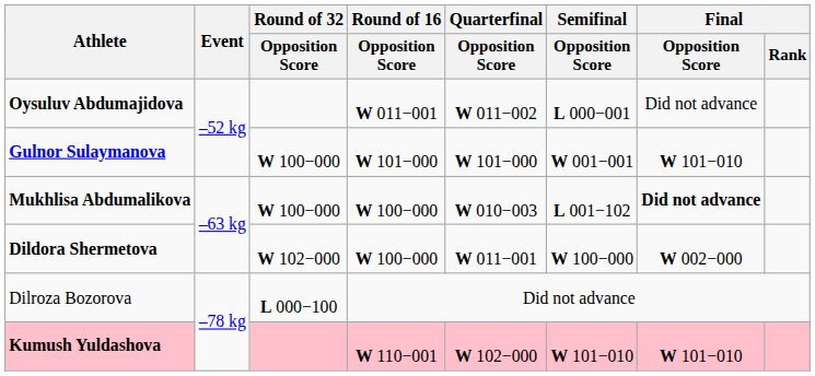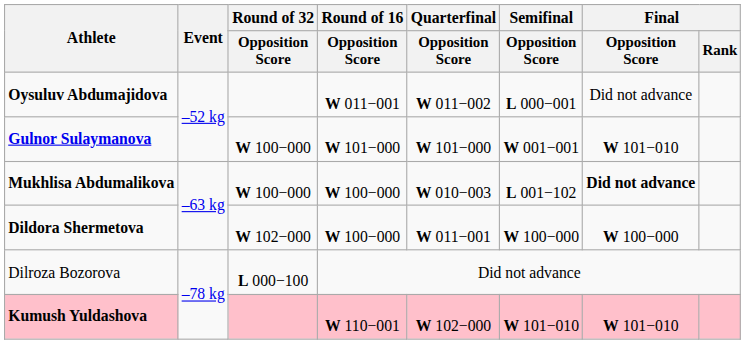 <table class=wikitable style=font-size:90%;text-align:center>
 <tr>
 <th rowspan=2>Athlete</th>
 <th rowspan=2>Event</th>
 <th>Round of 32</th>
 <th>Round of 16</th>
 <th>Quarterfinal</th>
 <th>Semifinal</th>
 <th colspan=2>Final</th>
 </tr>
 <tr style=font-size:95%>
 <th>Opposition<br>Score</th>
 <th>Opposition<br>Score</th>
 <th>Opposition<br>Score</th>
 <th>Opposition<br>Score</th>
 <th>Opposition<br>Score</th>
 <th>Rank</th>
 </tr>
 <tr>
 <td align=left><strong>Oysuluv Abdumajidova</strong></td>
 <td align=left rowspan=2><a href='#'>–52 kg</a></td>
 <td></td>
 <td><br><strong>W</strong> 011−001</td>
 <td><br><strong>W</strong> 011−002</td>
 <td><br><strong>L</strong> 000−001</td>
 <td>Did not advance</td>
 <td></td>
 </tr>
 <tr>
 <td align=left><strong><a href='#'>Gulnor Sulaymanova</a></strong></td>
 <td><br><strong>W</strong> 100−000</td>
 <td><br><strong>W</strong> 101−000</td>
 <td><br><strong>W</strong> 101−000</td>
 <td><br><strong>W</strong> 001−001</td>
 <td><br><strong>W</strong> 101−010</td>
 <td></td>
 </tr>
 <tr>
 <td align=left><strong>	Mukhlisa Abdumalikova</strong></td>
 <td align=left rowspan=2><a href='#'>–63 kg</a></td>
 <td><br><strong>W</strong> 100−000</td>
 <td><br><strong>W</strong> 100−000</td>
 <td><br><strong>W</strong> 010−003</td>
 <td><br><strong>L</strong> 001−102</td>
 <td><strong>Did not advance</strong></td>
 <td></td>
 </tr>
 <tr>
 <td align=left><strong>Dildora Shermetova</strong></td>
 <td><br><strong>W</strong> 102−000</td>
 <td><br><strong>W</strong> 100−000</td>
 <td><br><strong>W</strong> 011−001</td>
 <td><br><strong>W</strong> 100−000</td>
-<td><br><strong>W</strong> 002−000</td>
+<td><br><strong>W</strong> 100−000</td>
 <td></td>
 </tr>
 <tr>
 <td align=left>Dilroza Bozorova</td>
 <td align=left rowspan=2><a href='#'>–78 kg</a></td>
 <td><br><strong>L</strong> 000−100</td>
 <td colspan=5>Did not advance</td>
 </tr>
 <tr bgcolor=pink>
 <td align=left><strong>Kumush Yuldashova</strong></td>
 <td></td>
 <td><br><strong>W</strong> 110−001</td>
 <td><br><strong>W</strong> 102−000</td>
 <td><br><strong>W</strong> 101−010</td>
 <td><br><strong>W</strong> 101−010</td>
 <td></td>
 </tr>
 </table>
